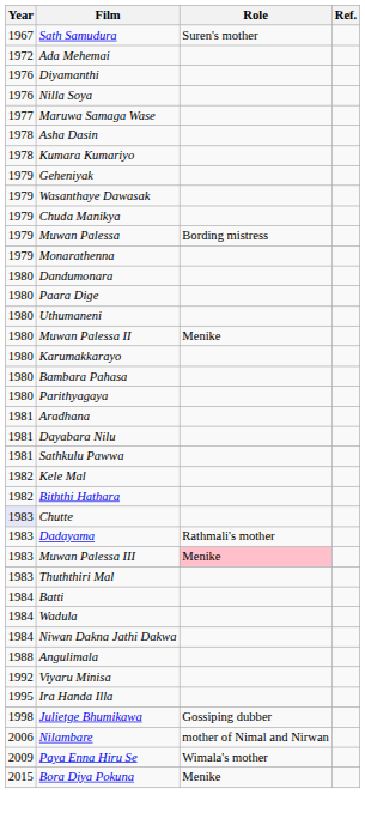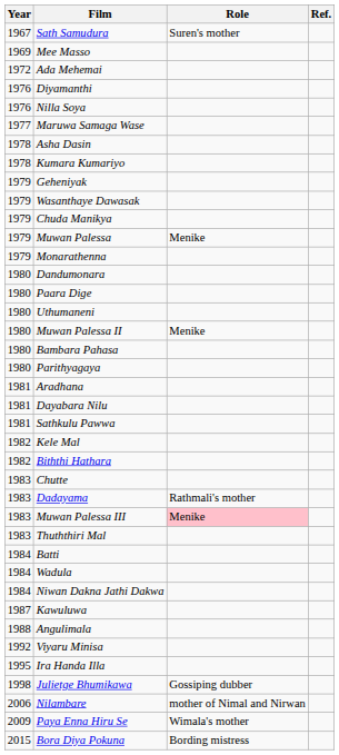 <table class="wikitable">
 <tr>
 <th>Year</th>
 <th>Film</th>
 <th>Role</th>
 <th>Ref.</th>
 </tr>
 <tr>
 <td>1967</td>
 <td><em><a href='#'>Sath Samudura</a></em></td>
 <td>Suren's mother</td>
+<td></td>
+</tr>
+<tr>
+<td>1969</td>
+<td><em>Mee Masso</em></td>
+<td></td>
 <td></td>
 </tr>
 <tr>
 <td>1972</td>
 <td><em>Ada Mehemai</em></td>
 <td></td>
 <td></td>
 </tr>
 <tr>
 <td>1976</td>
 <td><em>Diyamanthi</em></td>
 <td></td>
 <td></td>
 </tr>
 <tr>
 <td>1976</td>
 <td><em>Nilla Soya</em></td>
 <td></td>
 <td></td>
 </tr>
 <tr>
 <td>1977</td>
 <td><em>Maruwa Samaga Wase</em></td>
 <td></td>
 <td></td>
 </tr>
 <tr>
 <td>1978</td>
 <td><em>Asha Dasin</em></td>
 <td></td>
 <td></td>
 </tr>
 <tr>
 <td>1978</td>
 <td><em>Kumara Kumariyo</em></td>
 <td></td>
 <td></td>
 </tr>
 <tr>
 <td>1979</td>
 <td><em>Geheniyak</em></td>
 <td></td>
 <td></td>
 </tr>
 <tr>
 <td>1979</td>
 <td><em>Wasanthaye Dawasak</em></td>
 <td></td>
 <td></td>
 </tr>
 <tr>
 <td>1979</td>
 <td><em>Chuda Manikya</em></td>
 <td></td>
 <td></td>
 </tr>
 <tr>
 <td>1979</td>
 <td><em>Muwan Palessa</em></td>
-<td>Bording mistress</td>
+<td>Menike</td>
 <td></td>
 </tr>
 <tr>
 <td>1979</td>
 <td><em>Monarathenna</em></td>
 <td></td>
 <td></td>
 </tr>
 <tr>
 <td>1980</td>
 <td><em>Dandumonara</em></td>
 <td></td>
 <td></td>
 </tr>
 <tr>
 <td>1980</td>
 <td><em>Paara Dige</em></td>
 <td></td>
 <td></td>
 </tr>
 <tr>
 <td>1980</td>
 <td><em>Uthumaneni</em></td>
 <td></td>
 <td></td>
 </tr>
 <tr>
 <td>1980</td>
 <td><em>Muwan Palessa II</em></td>
 <td>Menike</td>
-<td></td>
-</tr>
-<tr>
-<td>1980</td>
-<td><em>Karumakkarayo</em></td>
-<td></td>
 <td></td>
 </tr>
 <tr>
 <td>1980</td>
 <td><em>Bambara Pahasa</em></td>
 <td></td>
 <td></td>
 </tr>
 <tr>
 <td>1980</td>
 <td><em>Parithyagaya</em></td>
 <td></td>
 <td></td>
 </tr>
 <tr>
 <td>1981</td>
 <td><em>Aradhana</em></td>
 <td></td>
 <td></td>
 </tr>
 <tr>
 <td>1981</td>
 <td><em>Dayabara Nilu</em></td>
 <td></td>
 <td></td>
 </tr>
 <tr>
 <td>1981</td>
 <td><em>Sathkulu Pawwa</em></td>
 <td></td>
 <td></td>
 </tr>
 <tr>
 <td>1982</td>
 <td><em>Kele Mal</em></td>
 <td></td>
 <td></td>
 </tr>
 <tr>
 <td>1982</td>
 <td><em><a href='#'>Biththi Hathara</a></em></td>
 <td></td>
 <td></td>
 </tr>
 <tr>
-<td style="background: lavender;">1983</td>
+<td>1983</td>
 <td><em>Chutte</em></td>
 <td></td>
 <td></td>
 </tr>
 <tr>
 <td>1983</td>
 <td><em><a href='#'>Dadayama</a></em></td>
 <td>Rathmali's mother</td>
 <td></td>
 </tr>
 <tr>
 <td>1983</td>
 <td><em>Muwan Palessa III</em></td>
 <td style="background: pink;">Menike</td>
 <td></td>
 </tr>
 <tr>
 <td>1983</td>
 <td><em>Thuththiri Mal</em></td>
 <td></td>
 <td></td>
 </tr>
 <tr>
 <td>1984</td>
 <td><em>Batti</em></td>
 <td></td>
 <td></td>
 </tr>
 <tr>
 <td>1984</td>
 <td><em>Wadula</em></td>
 <td></td>
 <td></td>
 </tr>
 <tr>
 <td>1984</td>
 <td><em>Niwan Dakna Jathi Dakwa</em></td>
+<td></td>
+<td></td>
+</tr>
+<tr>
+<td>1987</td>
+<td><em>Kawuluwa</em></td>
 <td></td>
 <td></td>
 </tr>
 <tr>
 <td>1988</td>
 <td><em>Angulimala</em></td>
 <td></td>
 <td></td>
 </tr>
 <tr>
 <td>1992</td>
 <td><em>Viyaru Minisa</em></td>
 <td></td>
 <td></td>
 </tr>
 <tr>
 <td>1995</td>
 <td><em>Ira Handa Illa</em></td>
 <td></td>
 <td></td>
 </tr>
 <tr>
 <td>1998</td>
 <td><em><a href='#'>Julietge Bhumikawa</a></em></td>
 <td>Gossiping dubber</td>
 <td></td>
 </tr>
 <tr>
 <td>2006</td>
 <td><em><a href='#'>Nilambare</a></em></td>
 <td>mother of Nimal and Nirwan</td>
 <td></td>
 </tr>
 <tr>
 <td>2009</td>
 <td><em><a href='#'>Paya Enna Hiru Se</a></em></td>
 <td>Wimala's mother</td>
 <td></td>
 </tr>
 <tr>
 <td>2015</td>
 <td><em><a href='#'>Bora Diya Pokuna</a></em></td>
-<td>Menike</td>
+<td>Bording mistress</td>
 <td></td>
 </tr>
 </table>
